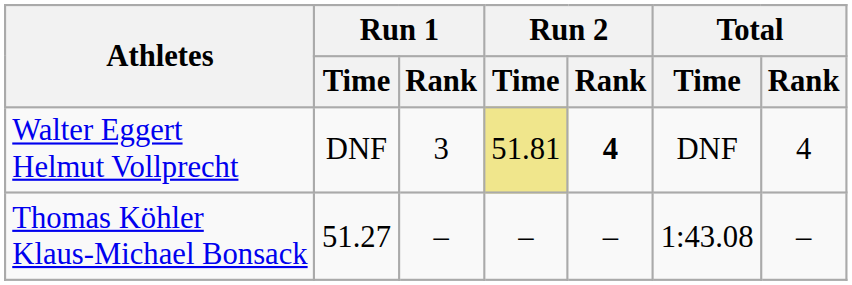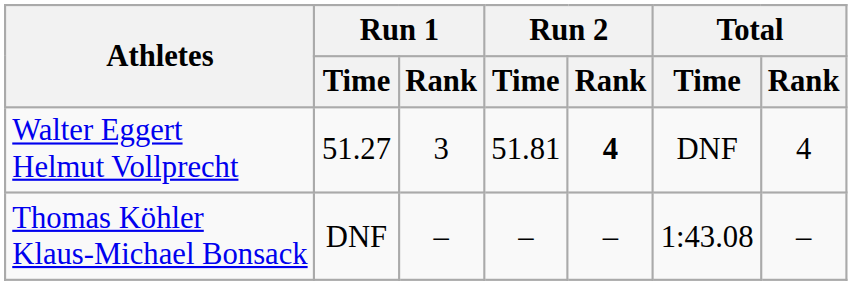 <table class="wikitable" border="1" style="font-size:90%">
 <tr>
 <th rowspan="2">Athletes</th>
 <th colspan="2">Run 1</th>
 <th colspan="2">Run 2</th>
 <th colspan="2">Total</th>
 </tr>
 <tr>
 <th>Time</th>
 <th>Rank</th>
 <th>Time</th>
 <th>Rank</th>
 <th>Time</th>
 <th>Rank</th>
 </tr>
 <tr>
 <td><a href='#'>Walter Eggert</a><br><a href='#'>Helmut Vollprecht</a></td>
-<td align="center">DNF</td>
+<td align="center">51.27</td>
 <td align="center">3</td>
-<td align="center" style="background: khaki;">51.81</td>
+<td align="center">51.81</td>
 <td align="center"><strong>4</strong></td>
 <td align="center">DNF</td>
 <td align="center">4</td>
 </tr>
 <tr>
 <td><a href='#'>Thomas Köhler</a><br><a href='#'>Klaus-Michael Bonsack</a></td>
-<td align="center">51.27</td>
+<td align="center">DNF</td>
 <td align="center">–</td>
 <td align="center">–</td>
 <td align="center">–</td>
 <td align="center">1:43.08</td>
 <td align="center">–</td>
 </tr>
 </table>
